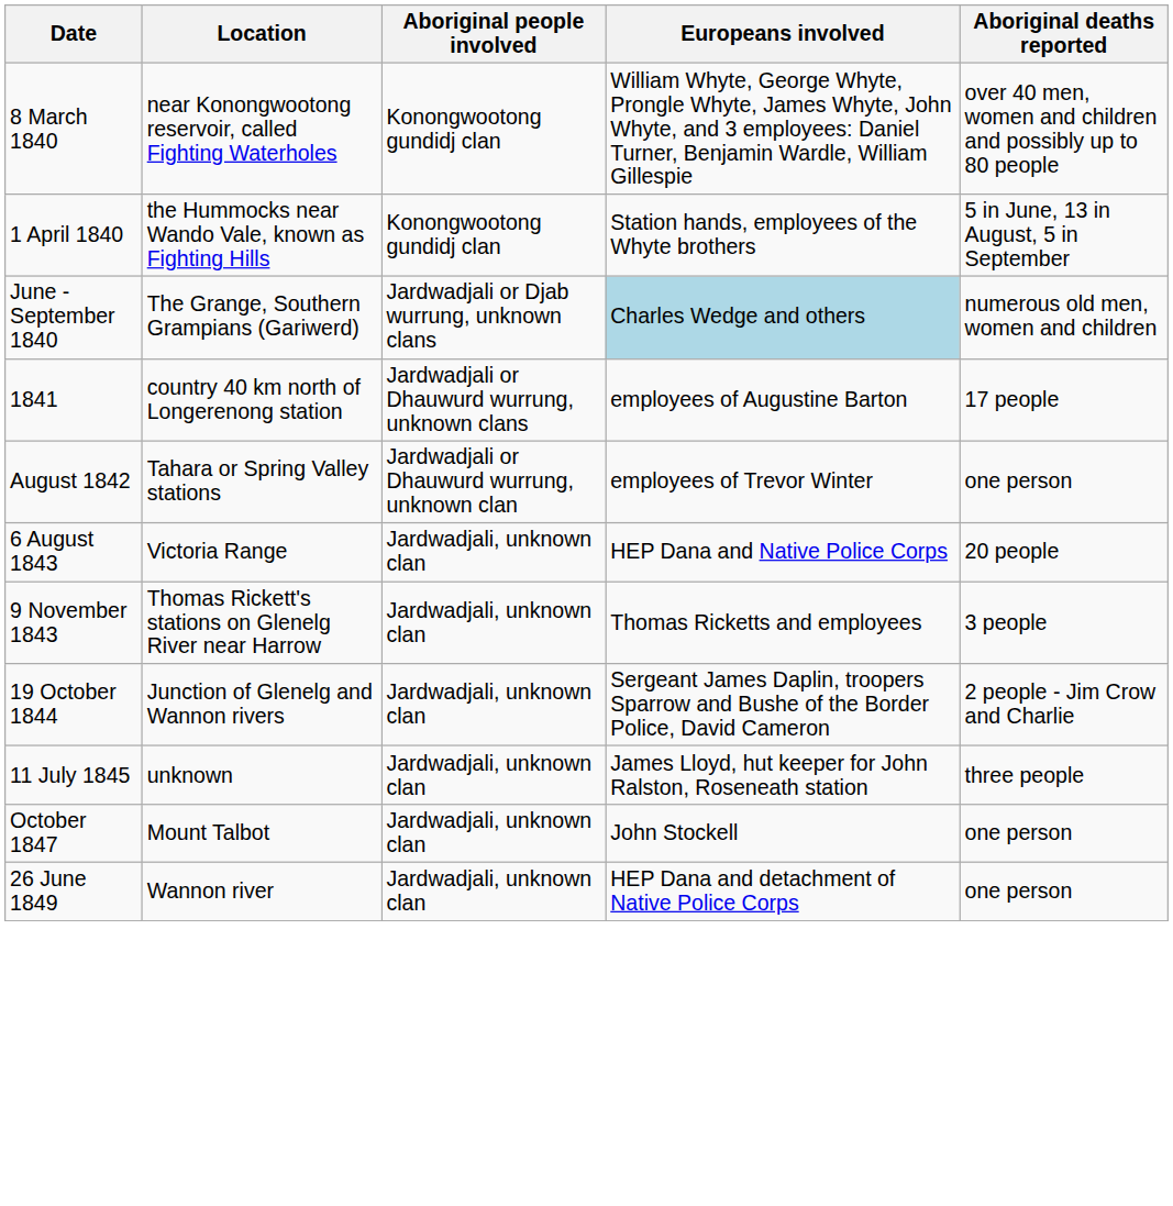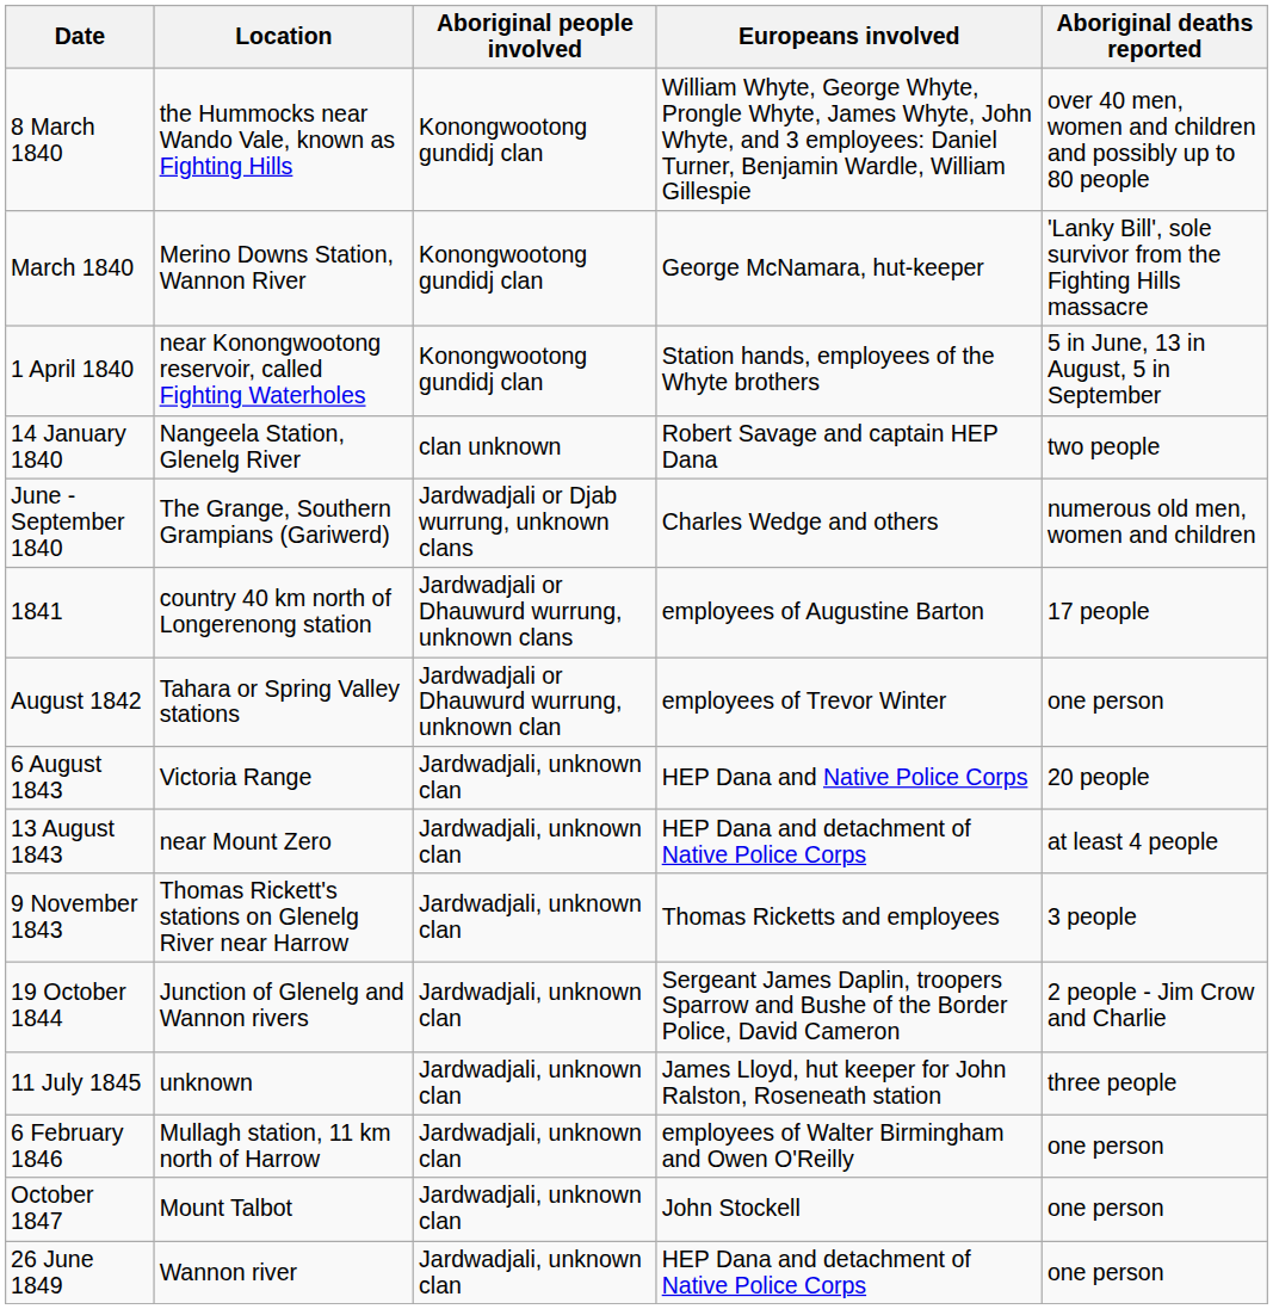 <table class="wikitable">
 <tr>
 <th>Date</th>
 <th>Location</th>
 <th>Aboriginal people involved</th>
 <th>Europeans involved</th>
 <th>Aboriginal deaths reported</th>
 </tr>
 <tr>
 <td>8 March 1840</td>
-<td>near Konongwootong reservoir, called <a href='#'>Fighting Waterholes</a></td>
+<td>the Hummocks near Wando Vale, known as <a href='#'>Fighting Hills</a></td>
 <td>Konongwootong gundidj clan</td>
 <td>William Whyte, George Whyte, Prongle Whyte, James Whyte, John Whyte, and 3 employees: Daniel Turner, Benjamin Wardle, William Gillespie</td>
 <td>over 40 men, women and children and possibly up to 80 people</td>
 </tr>
 <tr>
+<td>March 1840</td>
+<td>Merino Downs Station, Wannon River</td>
+<td>Konongwootong gundidj clan</td>
+<td>George McNamara, hut-keeper</td>
+<td>'Lanky Bill', sole survivor from the Fighting Hills massacre</td>
+</tr>
+<tr>
 <td>1 April 1840</td>
-<td>the Hummocks near Wando Vale, known as <a href='#'>Fighting Hills</a></td>
+<td>near Konongwootong reservoir, called <a href='#'>Fighting Waterholes</a></td>
 <td>Konongwootong gundidj clan</td>
 <td>Station hands, employees of the Whyte brothers</td>
 <td>5 in June, 13 in August, 5 in September</td>
 </tr>
 <tr>
+<td>14 January 1840</td>
+<td>Nangeela Station, Glenelg River</td>
+<td>clan unknown</td>
+<td>Robert Savage and captain HEP Dana</td>
+<td>two people</td>
+</tr>
+<tr>
 <td>June - September 1840</td>
 <td>The Grange, Southern Grampians (Gariwerd)</td>
 <td>Jardwadjali or Djab wurrung, unknown clans</td>
-<td style="background: lightblue;">Charles Wedge and others</td>
+<td>Charles Wedge and others</td>
 <td>numerous old men, women and children</td>
 </tr>
 <tr>
 <td>1841</td>
 <td>country 40 km north of Longerenong station</td>
 <td>Jardwadjali or Dhauwurd wurrung, unknown clans</td>
 <td>employees of Augustine Barton</td>
 <td>17 people</td>
 </tr>
 <tr>
 <td>August 1842</td>
 <td>Tahara or Spring Valley stations</td>
 <td>Jardwadjali or Dhauwurd wurrung, unknown clan</td>
 <td>employees of Trevor Winter</td>
 <td>one person</td>
 </tr>
 <tr>
 <td>6 August 1843</td>
 <td>Victoria Range</td>
 <td>Jardwadjali, unknown clan</td>
 <td>HEP Dana and <a href='#'>Native Police Corps</a></td>
 <td>20 people</td>
 </tr>
 <tr>
+<td>13 August 1843</td>
+<td>near Mount Zero</td>
+<td>Jardwadjali, unknown clan</td>
+<td>HEP Dana and detachment of <a href='#'>Native Police Corps</a></td>
+<td>at least 4 people</td>
+</tr>
+<tr>
 <td>9 November 1843</td>
 <td>Thomas Rickett's stations on Glenelg River near Harrow</td>
 <td>Jardwadjali, unknown clan</td>
 <td>Thomas Ricketts and employees</td>
 <td>3 people</td>
 </tr>
 <tr>
 <td>19 October 1844</td>
 <td>Junction of Glenelg and Wannon rivers</td>
 <td>Jardwadjali, unknown clan</td>
 <td>Sergeant James Daplin, troopers Sparrow and Bushe of the Border Police, David Cameron</td>
 <td>2 people - Jim Crow and Charlie</td>
 </tr>
 <tr>
 <td>11 July 1845</td>
 <td>unknown</td>
 <td>Jardwadjali, unknown clan</td>
 <td>James Lloyd, hut keeper for John Ralston, Roseneath station</td>
 <td>three people</td>
 </tr>
 <tr>
+<td>6 February 1846</td>
+<td>Mullagh station, 11 km north of Harrow</td>
+<td>Jardwadjali, unknown clan</td>
+<td>employees of Walter Birmingham and Owen O'Reilly</td>
+<td>one person</td>
+</tr>
+<tr>
 <td>October 1847</td>
 <td>Mount Talbot</td>
 <td>Jardwadjali, unknown clan</td>
 <td>John Stockell</td>
 <td>one person</td>
 </tr>
 <tr>
 <td>26 June 1849</td>
 <td>Wannon river</td>
 <td>Jardwadjali, unknown clan</td>
 <td>HEP Dana and detachment of <a href='#'>Native Police Corps</a></td>
 <td>one person</td>
 </tr>
 <tr>
 </tr>
 </table>
